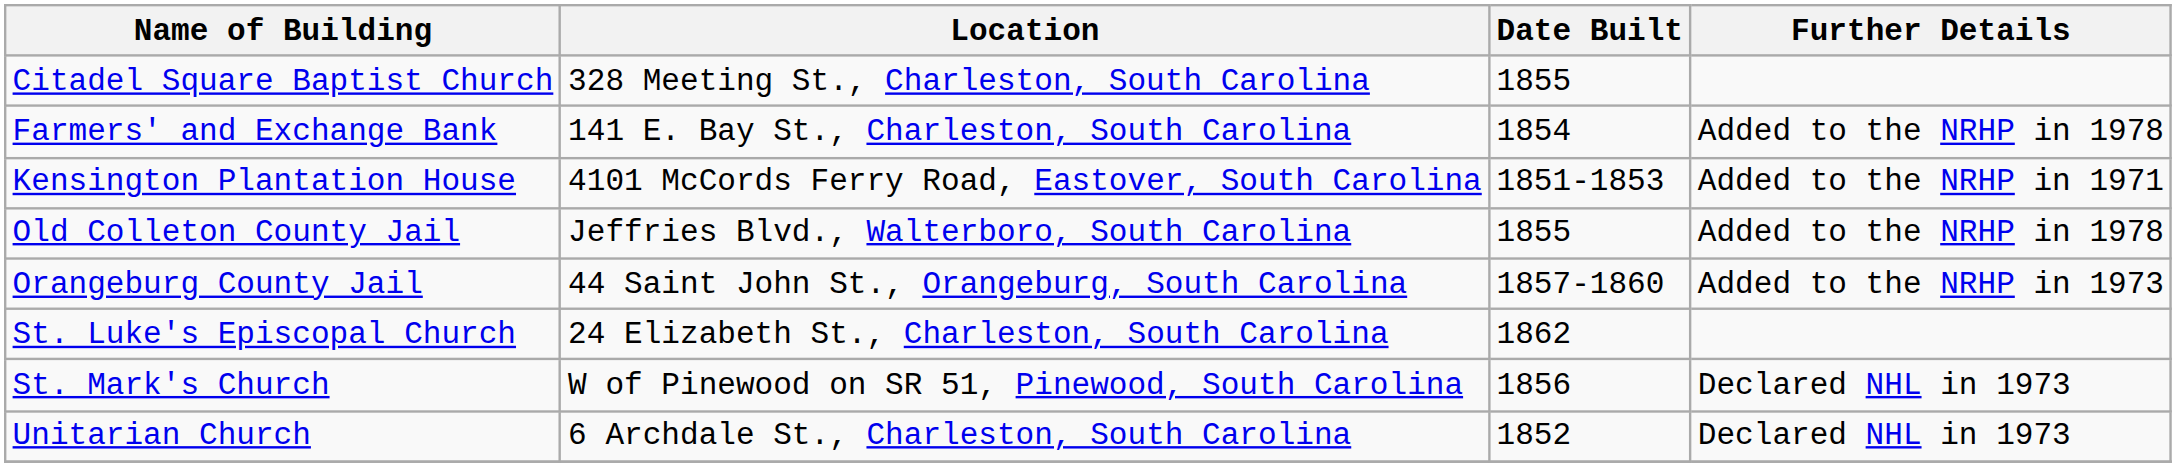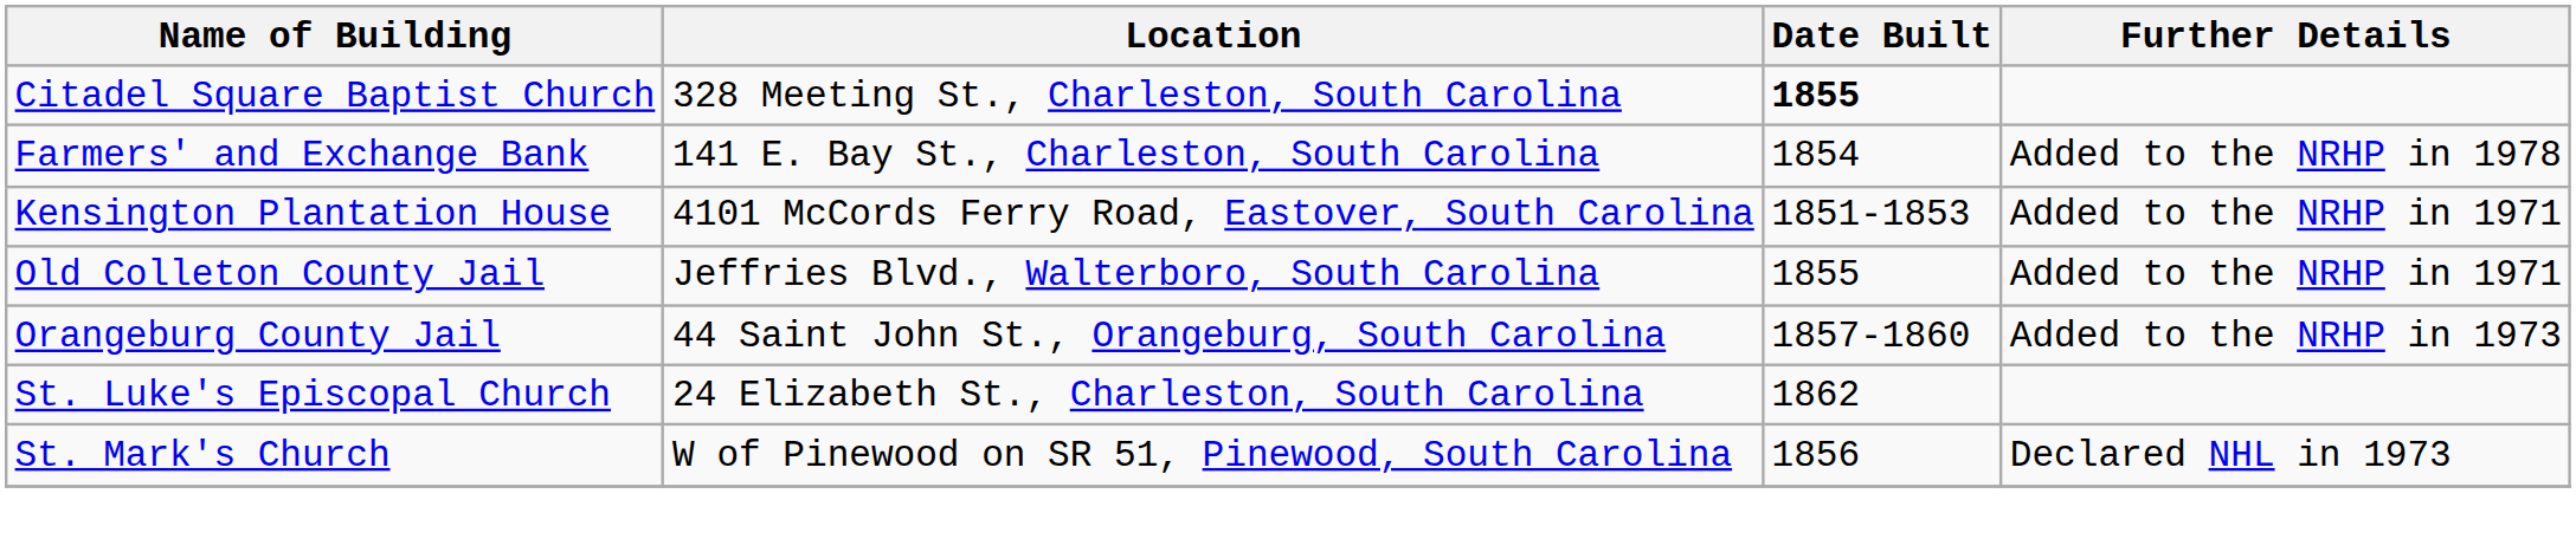 <table class="wikitable">
 <tr>
 <th>Name of Building</th>
 <th>Location</th>
 <th>Date Built</th>
 <th>Further Details</th>
 </tr>
 <tr>
 <td><a href='#'>Citadel Square Baptist Church</a></td>
 <td>328 Meeting St., <a href='#'>Charleston, South Carolina</a></td>
-<td>1855</td>
+<td><strong>1855</strong></td>
 <td></td>
 </tr>
 <tr>
 <td><a href='#'>Farmers' and Exchange Bank</a></td>
 <td>141 E. Bay St., <a href='#'>Charleston, South Carolina</a></td>
 <td>1854</td>
 <td>Added to the <a href='#'>NRHP</a> in 1978</td>
 </tr>
 <tr>
 <td><a href='#'>Kensington Plantation House</a></td>
 <td>4101 McCords Ferry Road, <a href='#'>Eastover, South Carolina</a></td>
 <td>1851-1853</td>
 <td>Added to the <a href='#'>NRHP</a> in 1971</td>
 </tr>
 <tr>
 <td><a href='#'>Old Colleton County Jail</a></td>
 <td>Jeffries Blvd., <a href='#'>Walterboro, South Carolina</a></td>
 <td>1855</td>
-<td>Added to the <a href='#'>NRHP</a> in 1978</td>
+<td>Added to the <a href='#'>NRHP</a> in 1971</td>
 </tr>
 <tr>
 <td><a href='#'>Orangeburg County Jail</a></td>
 <td>44 Saint John St., <a href='#'>Orangeburg, South Carolina</a></td>
 <td>1857-1860</td>
 <td>Added to the <a href='#'>NRHP</a> in 1973</td>
 </tr>
 <tr>
 <td><a href='#'>St. Luke's Episcopal Church</a></td>
 <td>24 Elizabeth St., <a href='#'>Charleston, South Carolina</a></td>
 <td>1862</td>
 <td></td>
 </tr>
 <tr>
 <td><a href='#'>St. Mark's Church</a></td>
 <td>W of Pinewood on SR 51, <a href='#'>Pinewood, South Carolina</a></td>
 <td>1856</td>
 <td>Declared <a href='#'>NHL</a> in 1973</td>
 </tr>
 <tr>
-<td><a href='#'>Unitarian Church</a></td>
-<td>6 Archdale St., <a href='#'>Charleston, South Carolina</a></td>
-<td>1852</td>
-<td>Declared <a href='#'>NHL</a> in 1973</td>
-</tr>
-<tr>
 </tr>
 </table>
